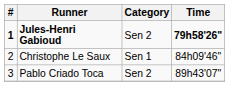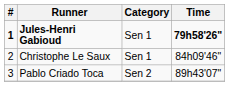 <table class="wikitable" style="font-size:95%;width:325px;">
 <tr>
 <th width=6%>#</th>
 <th width=54%>Runner</th>
 <th width=20%>Category</th>
 <th width=20%>Time</th>
 </tr>
 <tr>
 <td align=center><strong>1</strong></td>
 <td> <strong>Jules-Henri Gabioud</strong></td>
-<td>Sen 2</td>
+<td>Sen 1</td>
 <td align=center><strong>79h58'26"</strong></td>
 </tr>
 <tr>
 <td align=center>2</td>
 <td>  Christophe Le Saux</td>
 <td>Sen 1</td>
 <td align=center>84h09'46"</td>
 </tr>
 <tr>
 <td align=center>3</td>
 <td> Pablo Criado Toca</td>
 <td>Sen 2</td>
 <td align=center>89h43'07"</td>
 </tr>
 <tr>
 </tr>
 </table>
